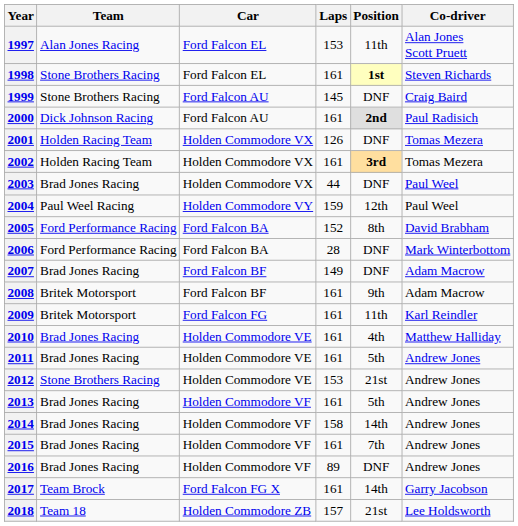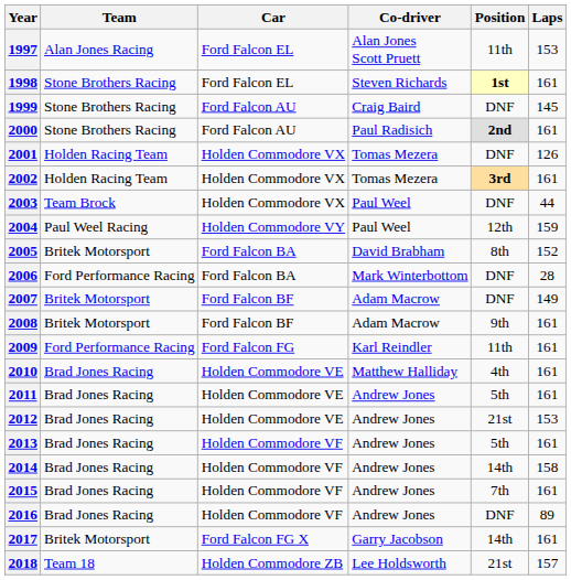 <table class="wikitable" style="font-size: 95%;">
 <tr>
 <th>Year</th>
 <th>Team</th>
 <th>Car</th>
+<th>Co-driver</th>
+<th>Position</th>
 <th>Laps</th>
-<th>Position</th>
-<th>Co-driver</th>
 </tr>
 <tr>
 <th><a href='#'>1997</a></th>
 <td><a href='#'>Alan Jones Racing</a></td>
 <td><a href='#'>Ford Falcon EL</a></td>
+<td> <a href='#'>Alan Jones</a><br> <a href='#'>Scott Pruett</a></td>
+<td align="center">11th</td>
 <td align="center">153</td>
-<td align="center">11th</td>
-<td> <a href='#'>Alan Jones</a><br> <a href='#'>Scott Pruett</a></td>
 </tr>
 <tr>
 <th><a href='#'>1998</a></th>
 <td><a href='#'>Stone Brothers Racing</a></td>
 <td>Ford Falcon EL</td>
+<td> <a href='#'>Steven Richards</a></td>
+<td align="center" style="background: #ffffbf"><strong>1st</strong></td>
 <td align="center">161</td>
-<td align="center" style="background: #ffffbf"><strong>1st</strong></td>
-<td> <a href='#'>Steven Richards</a></td>
 </tr>
 <tr>
 <th><a href='#'>1999</a></th>
 <td>Stone Brothers Racing</td>
 <td><a href='#'>Ford Falcon AU</a></td>
+<td> <a href='#'>Craig Baird</a></td>
+<td align="center">DNF</td>
 <td align="center">145</td>
-<td align="center">DNF</td>
-<td> <a href='#'>Craig Baird</a></td>
 </tr>
 <tr>
 <th><a href='#'>2000</a></th>
-<td><a href='#'>Dick Johnson Racing</a></td>
+<td>Stone Brothers Racing</td>
 <td>Ford Falcon AU</td>
+<td> <a href='#'>Paul Radisich</a></td>
+<td align="center" style="background: #dfdfdf"><strong>2nd</strong></td>
 <td align="center">161</td>
-<td align="center" style="background: #dfdfdf"><strong>2nd</strong></td>
-<td> <a href='#'>Paul Radisich</a></td>
 </tr>
 <tr>
 <th><a href='#'>2001</a></th>
 <td><a href='#'>Holden Racing Team</a></td>
 <td><a href='#'>Holden Commodore VX</a></td>
+<td> <a href='#'>Tomas Mezera</a></td>
+<td align="center">DNF</td>
 <td align="center">126</td>
-<td align="center">DNF</td>
-<td> <a href='#'>Tomas Mezera</a></td>
 </tr>
 <tr>
 <th><a href='#'>2002</a></th>
 <td>Holden Racing Team</td>
 <td>Holden Commodore VX</td>
+<td> Tomas Mezera</td>
+<td align="center" style="background: #ffdf9f"><strong>3rd</strong></td>
 <td align="center">161</td>
-<td align="center" style="background: #ffdf9f"><strong>3rd</strong></td>
-<td> Tomas Mezera</td>
 </tr>
 <tr>
 <th><a href='#'>2003</a></th>
-<td>Brad Jones Racing</td>
+<td><a href='#'>Team Brock</a></td>
 <td>Holden Commodore VX</td>
+<td> <a href='#'>Paul Weel</a></td>
+<td align="center">DNF</td>
 <td align="center">44</td>
-<td align="center">DNF</td>
-<td> <a href='#'>Paul Weel</a></td>
 </tr>
 <tr>
 <th><a href='#'>2004</a></th>
 <td>Paul Weel Racing</td>
 <td><a href='#'>Holden Commodore VY</a></td>
+<td> Paul Weel</td>
+<td align="center">12th</td>
 <td align="center">159</td>
-<td align="center">12th</td>
-<td> Paul Weel</td>
 </tr>
 <tr>
 <th><a href='#'>2005</a></th>
-<td><a href='#'>Ford Performance Racing</a></td>
+<td>Britek Motorsport</td>
 <td><a href='#'>Ford Falcon BA</a></td>
+<td> <a href='#'>David Brabham</a></td>
+<td align="center">8th</td>
 <td align="center">152</td>
-<td align="center">8th</td>
-<td> <a href='#'>David Brabham</a></td>
 </tr>
 <tr>
 <th><a href='#'>2006</a></th>
 <td>Ford Performance Racing</td>
 <td>Ford Falcon BA</td>
+<td> <a href='#'>Mark Winterbottom</a></td>
+<td align="center">DNF</td>
 <td align="center">28</td>
-<td align="center">DNF</td>
-<td> <a href='#'>Mark Winterbottom</a></td>
 </tr>
 <tr>
 <th><a href='#'>2007</a></th>
-<td>Brad Jones Racing</td>
+<td><a href='#'>Britek Motorsport</a></td>
 <td><a href='#'>Ford Falcon BF</a></td>
+<td> <a href='#'>Adam Macrow</a></td>
+<td align="center">DNF</td>
 <td align="center">149</td>
-<td align="center">DNF</td>
-<td> <a href='#'>Adam Macrow</a></td>
 </tr>
 <tr>
 <th><a href='#'>2008</a></th>
 <td>Britek Motorsport</td>
 <td>Ford Falcon BF</td>
+<td> Adam Macrow</td>
+<td align="center">9th</td>
 <td align="center">161</td>
-<td align="center">9th</td>
-<td> Adam Macrow</td>
 </tr>
 <tr>
 <th><a href='#'>2009</a></th>
-<td>Britek Motorsport</td>
+<td><a href='#'>Ford Performance Racing</a></td>
 <td><a href='#'>Ford Falcon FG</a></td>
+<td> <a href='#'>Karl Reindler</a></td>
+<td align="center">11th</td>
 <td align="center">161</td>
-<td align="center">11th</td>
-<td> <a href='#'>Karl Reindler</a></td>
 </tr>
 <tr>
 <th><a href='#'>2010</a></th>
 <td><a href='#'>Brad Jones Racing</a></td>
 <td><a href='#'>Holden Commodore VE</a></td>
+<td> <a href='#'>Matthew Halliday</a></td>
+<td align="center">4th</td>
 <td align="center">161</td>
-<td align="center">4th</td>
-<td> <a href='#'>Matthew Halliday</a></td>
 </tr>
 <tr>
 <th><a href='#'>2011</a></th>
 <td>Brad Jones Racing</td>
 <td>Holden Commodore VE</td>
+<td> <a href='#'>Andrew Jones</a></td>
+<td align="center">5th</td>
 <td align="center">161</td>
-<td align="center">5th</td>
-<td> <a href='#'>Andrew Jones</a></td>
 </tr>
 <tr>
 <th><a href='#'>2012</a></th>
-<td><a href='#'>Stone Brothers Racing</a></td>
+<td>Brad Jones Racing</td>
 <td>Holden Commodore VE</td>
+<td> Andrew Jones</td>
+<td align="center">21st</td>
 <td align="center">153</td>
-<td align="center">21st</td>
-<td> Andrew Jones</td>
 </tr>
 <tr>
 <th><a href='#'>2013</a></th>
 <td>Brad Jones Racing</td>
 <td><a href='#'>Holden Commodore VF</a></td>
+<td> Andrew Jones</td>
+<td align="center">5th</td>
 <td align="center">161</td>
-<td align="center">5th</td>
-<td> Andrew Jones</td>
 </tr>
 <tr>
 <th><a href='#'>2014</a></th>
 <td>Brad Jones Racing</td>
 <td>Holden Commodore VF</td>
+<td> Andrew Jones</td>
+<td align="center">14th</td>
 <td align="center">158</td>
-<td align="center">14th</td>
-<td> Andrew Jones</td>
 </tr>
 <tr>
 <th><a href='#'>2015</a></th>
 <td>Brad Jones Racing</td>
 <td>Holden Commodore VF</td>
+<td> Andrew Jones</td>
+<td align="center">7th</td>
 <td align="center">161</td>
-<td align="center">7th</td>
-<td> Andrew Jones</td>
 </tr>
 <tr>
 <th><a href='#'>2016</a></th>
 <td>Brad Jones Racing</td>
 <td>Holden Commodore VF</td>
+<td> Andrew Jones</td>
+<td align="center">DNF</td>
 <td align="center">89</td>
-<td align="center">DNF</td>
-<td> Andrew Jones</td>
 </tr>
 <tr>
 <th><a href='#'>2017</a></th>
-<td><a href='#'>Team Brock</a></td>
+<td>Britek Motorsport</td>
 <td><a href='#'>Ford Falcon FG X</a></td>
+<td> <a href='#'>Garry Jacobson</a></td>
+<td align="center">14th</td>
 <td align="center">161</td>
-<td align="center">14th</td>
-<td> <a href='#'>Garry Jacobson</a></td>
 </tr>
 <tr>
 <th><a href='#'>2018</a></th>
 <td><a href='#'>Team 18</a></td>
 <td><a href='#'>Holden Commodore ZB</a></td>
+<td> <a href='#'>Lee Holdsworth</a></td>
+<td align="center">21st</td>
 <td align="center">157</td>
-<td align="center">21st</td>
-<td> <a href='#'>Lee Holdsworth</a></td>
 </tr>
 </table>
